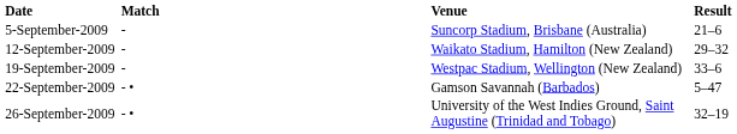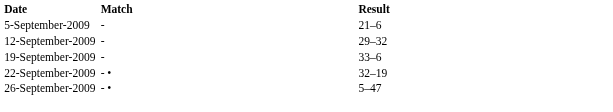 <table>
 <tr ---->
 <td width="130"><strong>Date</strong></td>
 <td width="275"><strong>Match</strong></td>
 <td width="75"></td>
-<td width="300"><strong>Venue</strong></td>
 <td width="75"><strong>Result</strong></td>
 </tr>
 <tr ---->
 <td>5-September-2009</td>
 <td><strong></strong> - </td>
 <td></td>
-<td><a href='#'>Suncorp Stadium</a>, <a href='#'>Brisbane</a> (Australia)</td>
 <td>21–6</td>
 </tr>
 <tr ----bgcolor="#eeeeee">
 <td>12-September-2009</td>
 <td> - <strong></strong></td>
 <td></td>
-<td><a href='#'>Waikato Stadium</a>, <a href='#'>Hamilton</a> (New Zealand)</td>
 <td>29–32</td>
 </tr>
 <tr ---->
 <td>19-September-2009</td>
 <td><strong></strong> - </td>
 <td></td>
-<td><a href='#'>Westpac Stadium</a>, <a href='#'>Wellington</a> (New Zealand)</td>
 <td>33–6</td>
 </tr>
 <tr ----bgcolor="#eeeeee">
 <td>22-September-2009</td>
 <td> - <strong></strong> •</td>
 <td></td>
-<td>Gamson Savannah (<a href='#'>Barbados</a>)</td>
-<td>5–47</td>
+<td>32–19</td>
 </tr>
 <tr ---->
 <td>26-September-2009</td>
 <td><strong></strong> -  •</td>
 <td></td>
-<td>University of the West Indies Ground, <a href='#'>Saint Augustine</a> (<a href='#'>Trinidad and Tobago</a>)</td>
-<td>32–19</td>
+<td>5–47</td>
 </tr>
 </table>
